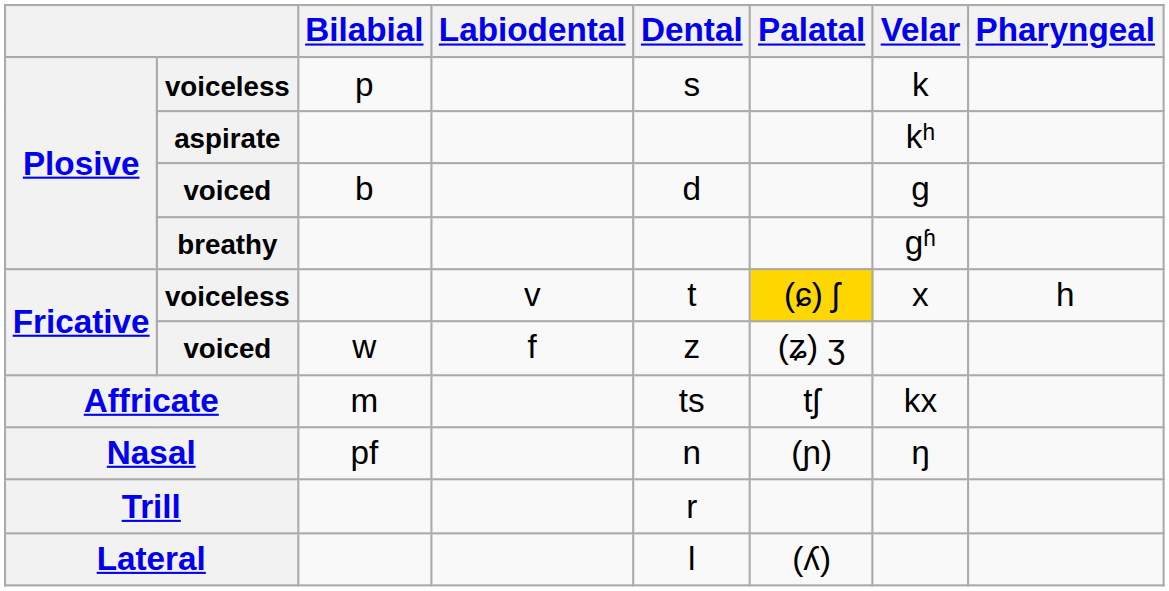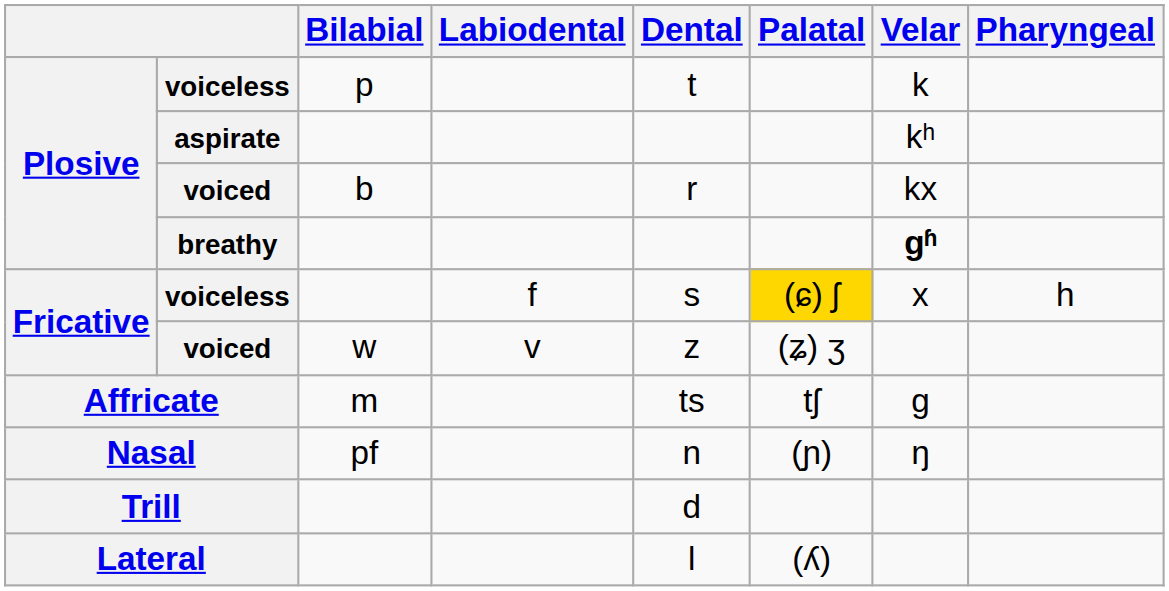 <table class="IPA wikitable">
 <tr>
 <th colspan=2></th>
 <th><a href='#'>Bilabial</a></th>
 <th><a href='#'>Labiodental</a></th>
 <th><a href='#'>Dental</a></th>
 <th><a href='#'>Palatal</a></th>
 <th><a href='#'>Velar</a></th>
 <th><a href='#'>Pharyngeal</a></th>
 </tr>
 <tr align=center>
 <th rowspan=4><a href='#'>Plosive</a></th>
 <th><small>voiceless</small></th>
 <td>p</td>
 <td></td>
-<td>s</td>
+<td>t</td>
 <td></td>
 <td>k</td>
 <td></td>
 </tr>
 <tr align=center>
 <th><small>aspirate</small></th>
 <td></td>
 <td></td>
 <td></td>
 <td></td>
 <td>kʰ</td>
 <td></td>
 </tr>
 <tr align=center>
 <th><small>voiced</small></th>
 <td>b</td>
 <td></td>
-<td>d</td>
+<td>r</td>
 <td></td>
-<td>ɡ</td>
+<td>kx</td>
 <td></td>
 </tr>
 <tr align=center>
 <th><small>breathy</small></th>
 <td></td>
 <td></td>
 <td></td>
 <td></td>
-<td>ɡʱ</td>
+<td><strong>ɡʱ</strong></td>
 <td></td>
 </tr>
 <tr align=center>
 <th rowspan=2><a href='#'>Fricative</a></th>
 <th><small>voiceless</small></th>
 <td></td>
-<td>v</td>
-<td>t</td>
+<td>f</td>
+<td>s</td>
 <td style="background: gold;">(ɕ) ʃ</td>
 <td>x</td>
 <td>h</td>
 </tr>
 <tr align=center>
 <th><small>voiced</small></th>
 <td>w</td>
-<td>f</td>
+<td>v</td>
 <td>z</td>
 <td>(ʑ) ʒ</td>
 <td></td>
 <td></td>
 </tr>
 <tr align=center>
 <th colspan=2><a href='#'>Affricate</a></th>
 <td>m</td>
 <td></td>
 <td>ts</td>
 <td>tʃ</td>
-<td>kx</td>
+<td>ɡ</td>
 <td></td>
 </tr>
 <tr align=center>
 <th colspan=2><a href='#'>Nasal</a></th>
 <td>pf</td>
 <td></td>
 <td>n</td>
 <td>(ɲ)</td>
 <td>ŋ</td>
 <td></td>
 </tr>
 <tr align=center>
 <th colspan=2><a href='#'>Trill</a></th>
 <td></td>
 <td></td>
-<td>r</td>
+<td>d</td>
 <td></td>
 <td></td>
 <td></td>
 </tr>
 <tr align=center>
 <th colspan=2><a href='#'>Lateral</a></th>
 <td></td>
 <td></td>
 <td>l</td>
 <td>(ʎ)</td>
 <td></td>
 <td></td>
 </tr>
 </table>
